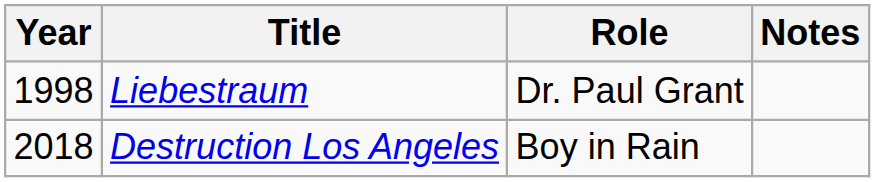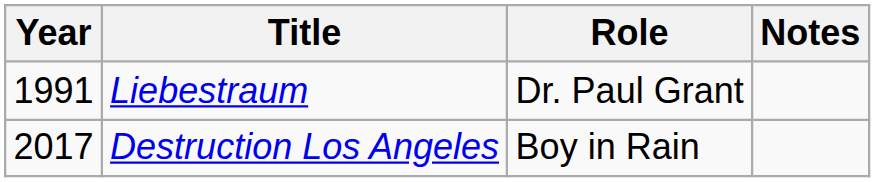 <table class="wikitable sortable">
 <tr>
 <th>Year</th>
 <th>Title</th>
 <th>Role</th>
 <th class="unsortable">Notes</th>
 </tr>
 <tr>
-<td>1998</td>
+<td>1991</td>
 <td><em><a href='#'>Liebestraum</a></em></td>
 <td>Dr. Paul Grant</td>
 <td></td>
 </tr>
 <tr>
-<td>2018</td>
+<td>2017</td>
 <td><em><a href='#'>Destruction Los Angeles</a></em></td>
 <td>Boy in Rain</td>
 <td></td>
 </tr>
 </table>
